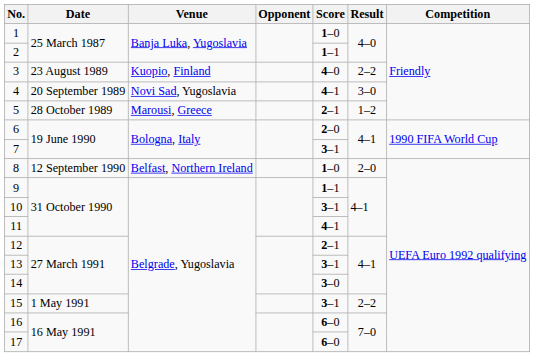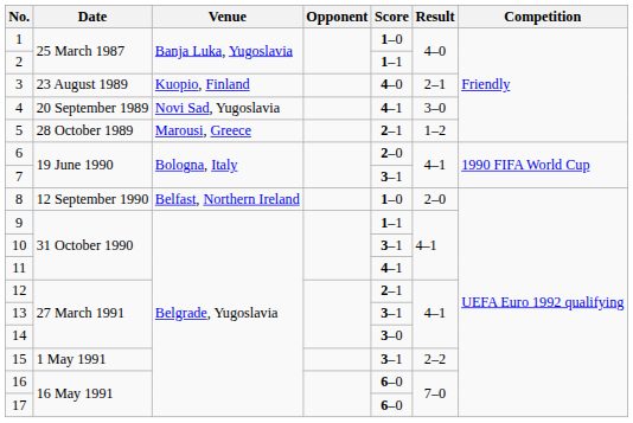 <table class="wikitable">
 <tr>
 <th>No.</th>
 <th>Date</th>
 <th>Venue</th>
 <th>Opponent</th>
 <th>Score</th>
 <th>Result</th>
 <th>Competition</th>
 </tr>
 <tr>
 <td align="center">1</td>
 <td rowspan=2>25 March 1987</td>
 <td rowspan=2><a href='#'>Banja Luka</a>, <a href='#'>Yugoslavia</a></td>
 <td rowspan=2></td>
 <td align=center><strong>1</strong>–0</td>
 <td rowspan=2 align=center>4–0</td>
 <td rowspan=5><a href='#'>Friendly</a></td>
 </tr>
 <tr>
 <td align="center">2</td>
 <td align=center><strong>1</strong>–1</td>
 </tr>
 <tr>
 <td align="center">3</td>
 <td>23 August 1989</td>
 <td><a href='#'>Kuopio</a>, <a href='#'>Finland</a></td>
 <td></td>
 <td align=center><strong>4</strong>–0</td>
-<td align=center>2–2</td>
+<td align=center>2–1</td>
 </tr>
 <tr>
 <td align="center">4</td>
 <td>20 September 1989</td>
 <td><a href='#'>Novi Sad</a>, Yugoslavia</td>
 <td></td>
 <td align=center><strong>4</strong>–1</td>
 <td align=center>3–0</td>
 </tr>
 <tr>
 <td align="center">5</td>
 <td>28 October 1989</td>
 <td><a href='#'>Marousi</a>, <a href='#'>Greece</a></td>
 <td></td>
 <td align=center><strong>2</strong>–1</td>
 <td align=center>1–2</td>
 </tr>
 <tr>
 <td align="center">6</td>
 <td rowspan=2>19 June 1990</td>
 <td rowspan=2><a href='#'>Bologna</a>, <a href='#'>Italy</a></td>
 <td rowspan=2></td>
 <td align=center><strong>2</strong>–0</td>
 <td rowspan=2 align=center>4–1</td>
 <td rowspan=2><a href='#'>1990 FIFA World Cup</a></td>
 </tr>
 <tr>
 <td align="center">7</td>
 <td align=center><strong>3</strong>–1</td>
 </tr>
 <tr>
 <td align="center">8</td>
 <td>12 September 1990</td>
 <td><a href='#'>Belfast</a>, <a href='#'>Northern Ireland</a></td>
 <td></td>
 <td align=center><strong>1</strong>–0</td>
 <td align=center>2–0</td>
 <td rowspan=10><a href='#'>UEFA Euro 1992 qualifying</a></td>
 </tr>
 <tr>
 <td align="center">9</td>
 <td rowspan=3>31 October 1990</td>
 <td rowspan=9><a href='#'>Belgrade</a>, Yugoslavia</td>
 <td rowspan=3></td>
 <td align=center><strong>1</strong>–1</td>
 <td rowspan=3 alin=center>4–1</td>
 </tr>
 <tr>
 <td align="center">10</td>
 <td align=center><strong>3</strong>–1</td>
 </tr>
 <tr>
 <td align="center">11</td>
 <td align=center><strong>4</strong>–1</td>
 </tr>
 <tr>
 <td align="center">12</td>
 <td rowspan=3>27 March 1991</td>
 <td rowspan=3></td>
 <td align=center><strong>2</strong>–1</td>
 <td rowspan=3 align=center>4–1</td>
 </tr>
 <tr>
 <td align="center">13</td>
 <td align=center><strong>3</strong>–1</td>
 </tr>
 <tr>
 <td align="center">14</td>
 <td align=center><strong>3</strong>–0</td>
 </tr>
 <tr>
 <td align="center">15</td>
 <td>1 May 1991</td>
 <td></td>
 <td align=center><strong>3</strong>–1</td>
 <td align=center>2–2</td>
 </tr>
 <tr>
 <td align="center">16</td>
 <td rowspan=2>16 May 1991</td>
 <td rowspan=2></td>
 <td align=center><strong>6</strong>–0</td>
 <td rowspan=3 align=center>7–0</td>
 </tr>
 <tr>
 <td align="center">17</td>
 <td align=center><strong>6</strong>–0</td>
 </tr>
 </table>
